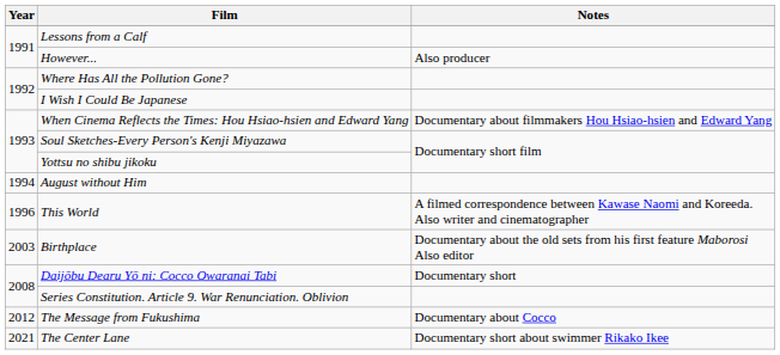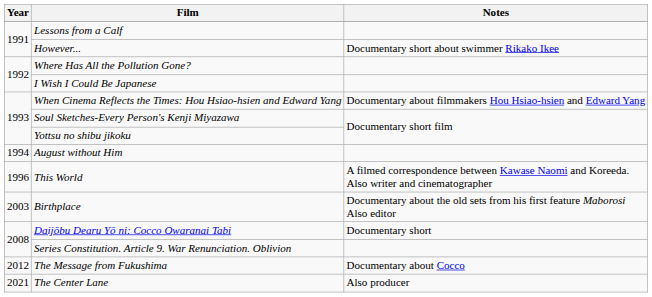 <table class="wikitable" style="margin-right: 0;">
 <tr>
 <th>Year</th>
 <th>Film</th>
 <th>Notes</th>
 </tr>
 <tr>
 </tr>
 <tr>
 <td rowspan=2>1991</td>
 <td><em>Lessons from a Calf</em></td>
 <td></td>
 </tr>
 <tr>
 <td><em>However...</em></td>
-<td>Also producer</td>
+<td>Documentary short about swimmer <a href='#'>Rikako Ikee</a></td>
 </tr>
 <tr>
 <td rowspan=2>1992</td>
 <td><em>Where Has All the Pollution Gone?</em></td>
 <td></td>
 </tr>
 <tr>
 <td><em>I Wish I Could Be Japanese</em></td>
 <td></td>
 </tr>
 <tr>
 <td rowspan=3>1993</td>
 <td><em>When Cinema Reflects the Times: Hou Hsiao-hsien and Edward Yang</em></td>
 <td>Documentary about filmmakers <a href='#'>Hou Hsiao-hsien</a> and <a href='#'>Edward Yang</a></td>
 </tr>
 <tr>
 <td><em>Soul Sketches-Every Person's Kenji Miyazawa</em></td>
 <td rowspan=2>Documentary short film</td>
 </tr>
 <tr>
 <td><em>Yottsu no shibu jikoku</em></td>
 </tr>
 <tr>
 <td>1994</td>
 <td><em>August without Him</em></td>
 <td></td>
 </tr>
 <tr>
 <td>1996</td>
 <td><em>This World</em></td>
 <td>A filmed correspondence between <a href='#'>Kawase Naomi</a> and Koreeda.<br>Also writer and cinematographer</td>
 </tr>
 <tr>
 <td>2003</td>
 <td><em>Birthplace</em></td>
 <td>Documentary about the old sets from his first feature <em>Maborosi</em><br>Also editor</td>
 </tr>
 <tr>
 <td rowspan=2>2008</td>
 <td><em><a href='#'>Daijōbu Dearu Yō ni: Cocco Owaranai Tabi</a></em></td>
 <td>Documentary short</td>
 </tr>
 <tr>
 <td><em>Series Constitution. Article 9. War Renunciation. Oblivion</em></td>
 <td></td>
 </tr>
 <tr>
 <td>2012</td>
 <td><em>The Message from Fukushima</em></td>
 <td>Documentary about <a href='#'>Cocco</a></td>
 </tr>
 <tr>
 <td>2021</td>
 <td><em>The Center Lane</em></td>
-<td>Documentary short about swimmer <a href='#'>Rikako Ikee</a></td>
+<td>Also producer</td>
 </tr>
 </table>
